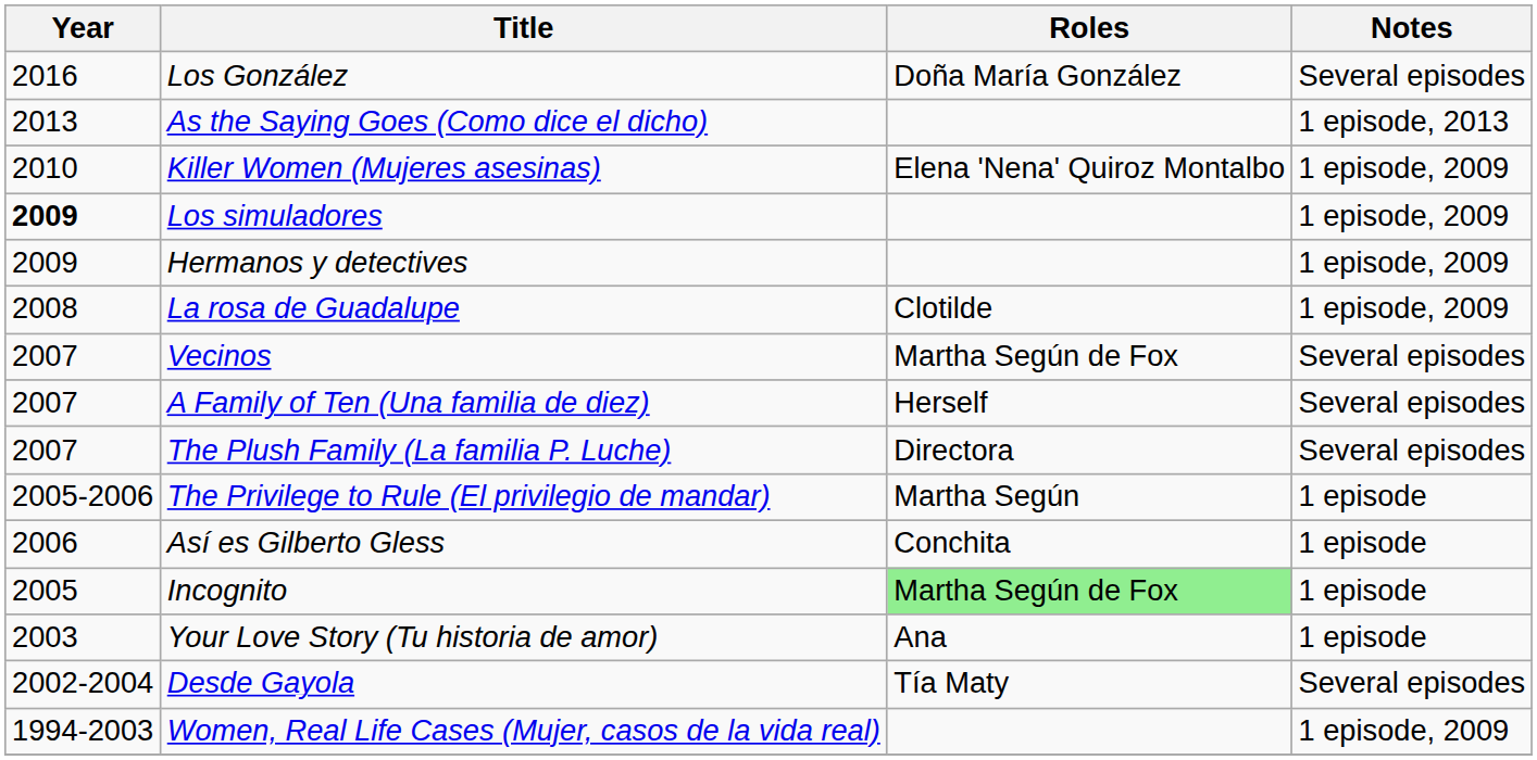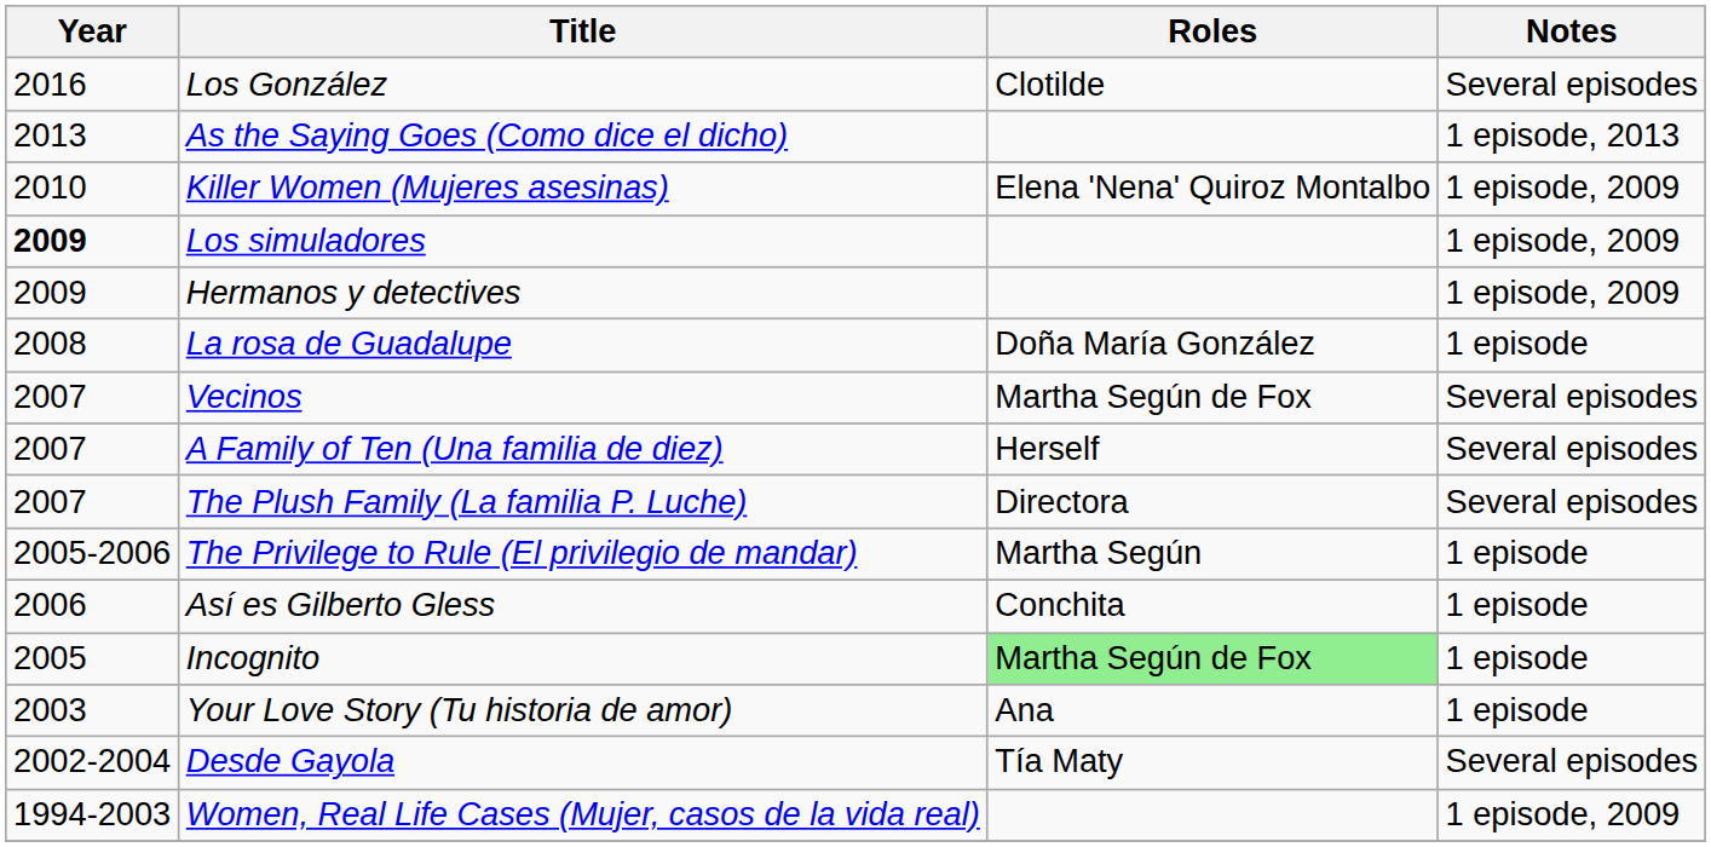 <table class="wikitable sortable">
 <tr>
 <th>Year</th>
 <th>Title</th>
 <th>Roles</th>
 <th>Notes</th>
 </tr>
 <tr>
 <td>2016</td>
 <td><em>Los González</em></td>
-<td>Doña María González</td>
+<td>Clotilde</td>
 <td>Several episodes</td>
 </tr>
 <tr>
 <td>2013</td>
 <td><em><a href='#'>As the Saying Goes (Como dice el dicho)</a></em></td>
 <td></td>
 <td>1 episode, 2013</td>
 </tr>
 <tr>
 <td>2010</td>
 <td><em><a href='#'>Killer Women (Mujeres asesinas)</a></em></td>
 <td>Elena 'Nena' Quiroz Montalbo</td>
 <td>1 episode, 2009</td>
 </tr>
 <tr>
 <td><strong>2009</strong></td>
 <td><em><a href='#'>Los simuladores</a></em></td>
 <td></td>
 <td>1 episode, 2009</td>
 </tr>
 <tr>
 <td>2009</td>
 <td><em>Hermanos y detectives</em></td>
 <td></td>
 <td>1 episode, 2009</td>
 </tr>
 <tr>
 <td>2008</td>
 <td><em><a href='#'>La rosa de Guadalupe</a></em></td>
-<td>Clotilde</td>
-<td>1 episode, 2009</td>
+<td>Doña María González</td>
+<td>1 episode</td>
 </tr>
 <tr>
 <td>2007</td>
 <td><em><a href='#'>Vecinos</a></em></td>
 <td>Martha Según de Fox</td>
 <td>Several episodes</td>
 </tr>
 <tr>
 <td>2007</td>
 <td><em><a href='#'>A Family of Ten (Una familia de diez)</a></em></td>
 <td>Herself</td>
 <td>Several episodes</td>
 </tr>
 <tr>
 <td>2007</td>
 <td><em><a href='#'>The Plush Family (La familia P. Luche)</a></em></td>
 <td>Directora</td>
 <td>Several episodes</td>
 </tr>
 <tr>
 <td>2005-2006</td>
 <td><em><a href='#'>The Privilege to Rule (El privilegio de mandar)</a></em></td>
 <td>Martha Según</td>
 <td>1 episode</td>
 </tr>
 <tr>
 <td>2006</td>
 <td><em>Así es Gilberto Gless</em></td>
 <td>Conchita</td>
 <td>1 episode</td>
 </tr>
 <tr>
 <td>2005</td>
 <td><em>Incognito</em></td>
 <td style="background: lightgreen;">Martha Según de Fox</td>
 <td>1 episode</td>
 </tr>
 <tr>
 <td>2003</td>
 <td><em>Your Love Story (Tu historia de amor)</em></td>
 <td>Ana</td>
 <td>1 episode</td>
 </tr>
 <tr>
 <td>2002-2004</td>
 <td><em><a href='#'>Desde Gayola</a></em></td>
 <td>Tía Maty</td>
 <td>Several episodes</td>
 </tr>
 <tr>
 <td>1994-2003</td>
 <td><em><a href='#'>Women, Real Life Cases (Mujer, casos de la vida real)</a></em></td>
 <td></td>
 <td>1 episode, 2009</td>
 </tr>
 <tr>
 </tr>
 </table>
